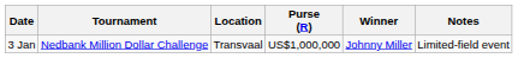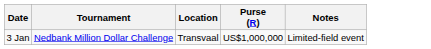 <table class="wikitable" style="font-size:95%">
 <tr>
 <th>Date</th>
 <th>Tournament</th>
 <th>Location</th>
 <th>Purse<br>(<a href='#'>R</a>)</th>
-<th>Winner</th>
 <th>Notes</th>
 </tr>
 <tr>
 <td>3 Jan</td>
 <td><a href='#'>Nedbank Million Dollar Challenge</a></td>
 <td>Transvaal</td>
 <td align=right>US$1,000,000</td>
-<td> <a href='#'>Johnny Miller</a></td>
 <td>Limited-field event</td>
 </tr>
 </table>
